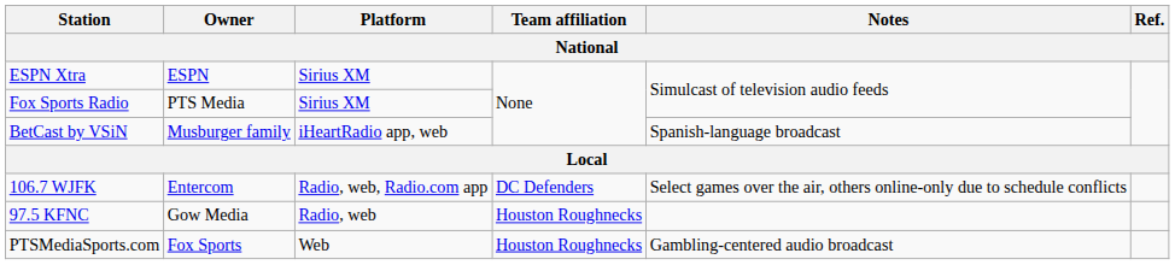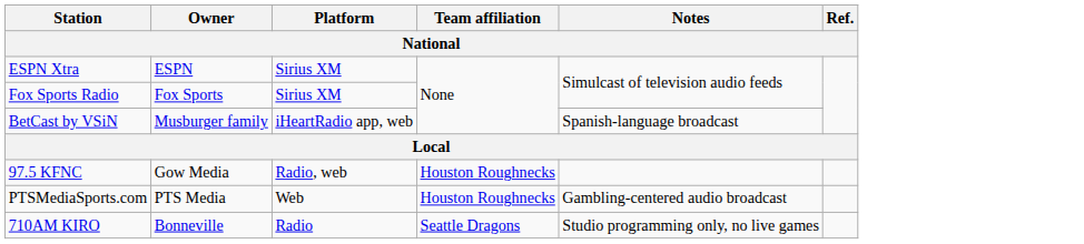 <table class = "wikitable sortable" style="text-align:left; font-size: 95%;">
 <tr>
 <th>Station</th>
 <th>Owner</th>
 <th>Platform</th>
 <th>Team affiliation</th>
 <th class=unsortable>Notes</th>
 <th class=unsortable>Ref.</th>
 </tr>
 <tr>
 <th colspan="6">National</th>
 </tr>
 <tr>
 <td><a href='#'>ESPN Xtra</a></td>
 <td><a href='#'>ESPN</a></td>
 <td><a href='#'>Sirius XM</a></td>
 <td rowspan="3">None</td>
 <td rowspan="2">Simulcast of television audio feeds</td>
 <td rowspan="3"></td>
 </tr>
 <tr>
 <td><a href='#'>Fox Sports Radio</a></td>
-<td>PTS Media</td>
+<td><a href='#'>Fox Sports</a></td>
 <td><a href='#'>Sirius XM</a></td>
 </tr>
 <tr>
 <td><a href='#'>BetCast by VSiN</a></td>
 <td><a href='#'>Musburger family</a></td>
 <td><a href='#'>iHeartRadio</a> app, web</td>
 <td>Spanish-language broadcast</td>
 </tr>
 <tr>
 <th colspan="6">Local</th>
 </tr>
 <tr>
-<td><a href='#'>106.7 WJFK</a></td>
-<td><a href='#'>Entercom</a></td>
-<td><a href='#'>Radio</a>, web, <a href='#'>Radio.com</a> app</td>
-<td><a href='#'>DC Defenders</a></td>
-<td>Select games over the air, others online-only due to schedule conflicts</td>
-<td></td>
-</tr>
-<tr>
 <td><a href='#'>97.5 KFNC</a></td>
 <td>Gow Media</td>
 <td><a href='#'>Radio</a>, web</td>
 <td><a href='#'>Houston Roughnecks</a></td>
 <td></td>
 <td></td>
 </tr>
 <tr>
 <td>PTSMediaSports.com</td>
-<td><a href='#'>Fox Sports</a></td>
+<td>PTS Media</td>
 <td>Web</td>
 <td><a href='#'>Houston Roughnecks</a></td>
 <td>Gambling-centered audio broadcast</td>
 <td></td>
 </tr>
+<tr>
+<td><a href='#'>710AM KIRO</a></td>
+<td><a href='#'>Bonneville</a></td>
+<td><a href='#'>Radio</a></td>
+<td><a href='#'>Seattle Dragons</a></td>
+<td>Studio programming only, no live games</td>
+<td></td>
+</tr>
 </table>
